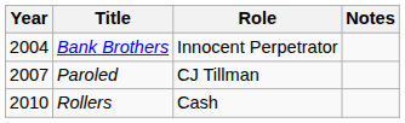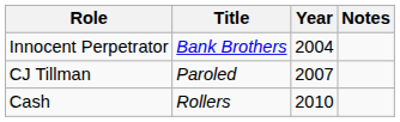 <table class="wikitable sortable">
 <tr>
+<th>Role</th>
+<th>Title</th>
 <th>Year</th>
-<th>Title</th>
-<th>Role</th>
 <th class="unsortable">Notes</th>
 </tr>
 <tr>
+<td>Innocent Perpetrator</td>
+<td><em><a href='#'>Bank Brothers</a></em></td>
 <td>2004</td>
-<td><em><a href='#'>Bank Brothers</a></em></td>
-<td>Innocent Perpetrator</td>
 <td></td>
 </tr>
 <tr>
+<td>CJ Tillman</td>
+<td><em>Paroled</em></td>
 <td>2007</td>
-<td><em>Paroled</em></td>
-<td>CJ Tillman</td>
 <td></td>
 </tr>
 <tr>
+<td>Cash</td>
+<td><em>Rollers</em></td>
 <td>2010</td>
-<td><em>Rollers</em></td>
-<td>Cash</td>
 <td></td>
 </tr>
 </table>
